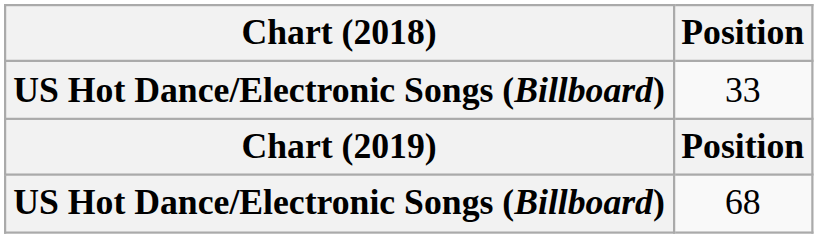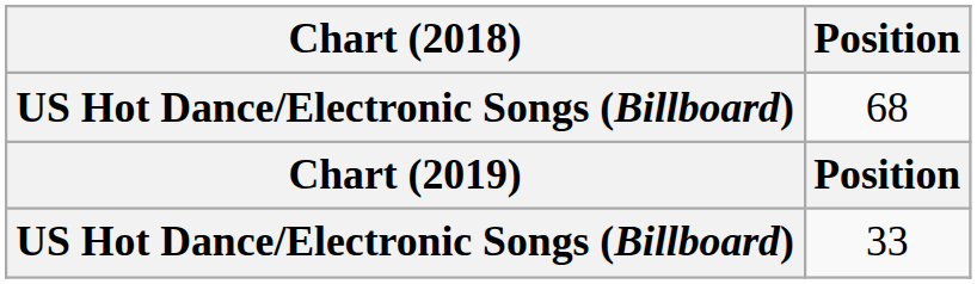 <table class="wikitable plainrowheaders" style="text-align:center">
 <tr>
 <th scope="col">Chart (2018)</th>
 <th scope="col">Position</th>
 </tr>
 <tr>
 <th scope="row">US Hot Dance/Electronic Songs (<em>Billboard</em>)</th>
-<td>33</td>
+<td>68</td>
 </tr>
 <tr>
 <th scope="col">Chart (2019)</th>
 <th scope="col">Position</th>
 </tr>
 <tr>
 <th scope="row">US Hot Dance/Electronic Songs (<em>Billboard</em>)</th>
-<td>68</td>
+<td>33</td>
 </tr>
 </table>
